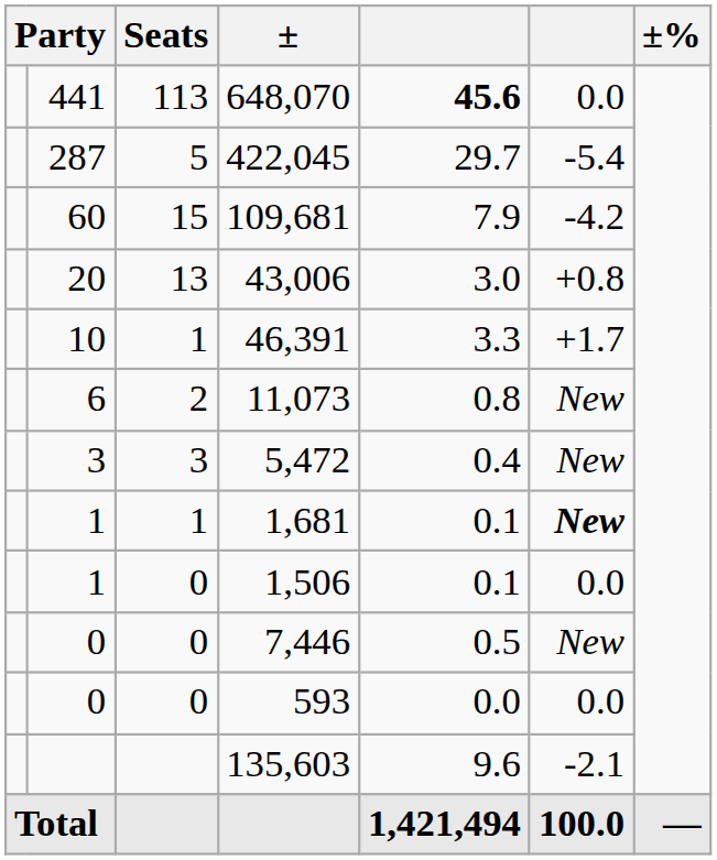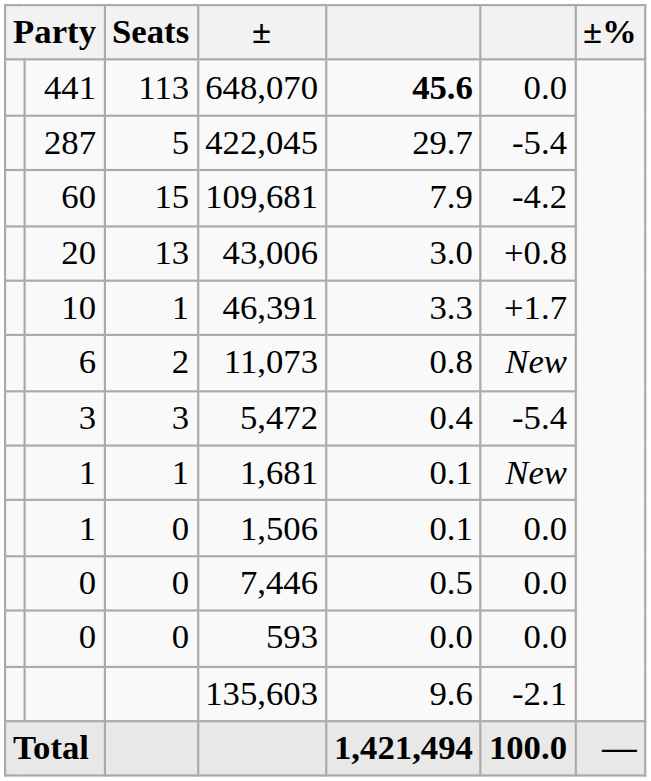 <table class="wikitable">
 <tr>
 <th colspan=2 align=center>Party</th>
 <th>Seats</th>
 <th>±</th>
 <th></th>
 <th></th>
 <th>±%</th>
 </tr>
 <tr>
 <td></td>
 <td align="right">441</td>
 <td align="right"> 113</td>
 <td align="right">648,070</td>
 <td align="right"><strong>45.6</strong></td>
 <td align="right">0.0</td>
 </tr>
 <tr>
 <td></td>
 <td align="right">287</td>
 <td align="right"> 5</td>
 <td align="right">422,045</td>
 <td align="right">29.7</td>
 <td align="right">-5.4</td>
 </tr>
 <tr>
 <td></td>
 <td align="right">60</td>
 <td align="right"> 15</td>
 <td align="right">109,681</td>
 <td align="right">7.9</td>
 <td align="right">-4.2</td>
 </tr>
 <tr>
 <td></td>
 <td align="right">20</td>
 <td align="right">13</td>
 <td align="right">43,006</td>
 <td align="right">3.0</td>
 <td align="right">+0.8</td>
 </tr>
 <tr>
 <td></td>
 <td align="right">10</td>
 <td align="right"> 1</td>
 <td align="right">46,391</td>
 <td align="right">3.3</td>
 <td align="right">+1.7</td>
 </tr>
 <tr>
 <td></td>
 <td align="right">6</td>
 <td align="right"> 2</td>
 <td align="right">11,073</td>
 <td align="right">0.8</td>
 <td align="right"><em>New</em></td>
 </tr>
 <tr>
 <td></td>
 <td align="right">3</td>
 <td align="right"> 3</td>
 <td align="right">5,472</td>
 <td align="right">0.4</td>
-<td align="right"><em>New</em></td>
+<td align="right">-5.4</td>
 </tr>
 <tr>
 <td></td>
 <td align="right">1</td>
 <td align="right"> 1</td>
 <td align="right">1,681</td>
 <td align="right">0.1</td>
-<td align="right"><strong><em>New</em></strong></td>
+<td align="right"><em>New</em></td>
 </tr>
 <tr>
 <td></td>
 <td align="right">1</td>
 <td align="right"> 0</td>
 <td align="right">1,506</td>
 <td align="right">0.1</td>
 <td align="right">0.0</td>
 </tr>
 <tr>
 <td></td>
 <td align="right">0</td>
 <td align="right"> 0</td>
 <td align="right">7,446</td>
 <td align="right">0.5</td>
-<td align="right"><em>New</em></td>
+<td align="right">0.0</td>
 </tr>
 <tr>
 <td></td>
 <td align="right">0</td>
 <td align="right"> 0</td>
 <td align="right">593</td>
 <td align="right">0.0</td>
 <td align="right">0.0</td>
 </tr>
 <tr>
 <td></td>
 <td align="right"></td>
 <td align="right"></td>
 <td align="right">135,603</td>
 <td align="right">9.6</td>
 <td align="right">-2.1</td>
 </tr>
 <tr style="font-weight:bold; background:rgb(232,232,232);">
 <td colspan="2" rowspan="1">Total</td>
 <td align="right"></td>
 <td align="right"></td>
 <td align="right">1,421,494</td>
 <td align="right">100.0</td>
 <td align="right">—</td>
 </tr>
 </table>
